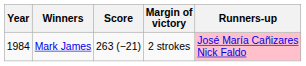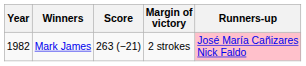 <table class="wikitable">
 <tr>
 <th>Year</th>
 <th>Winners</th>
 <th>Score</th>
 <th>Margin of <br>victory</th>
 <th>Runners-up</th>
 </tr>
 <tr>
-<td>1984</td>
+<td>1982</td>
 <td> <a href='#'>Mark James</a></td>
 <td align=center>263 (−21)</td>
 <td align=center>2 strokes</td>
 <td style="background: pink;"> <a href='#'>José María Cañizares</a><br> <a href='#'>Nick Faldo</a></td>
 </tr>
 </table>
